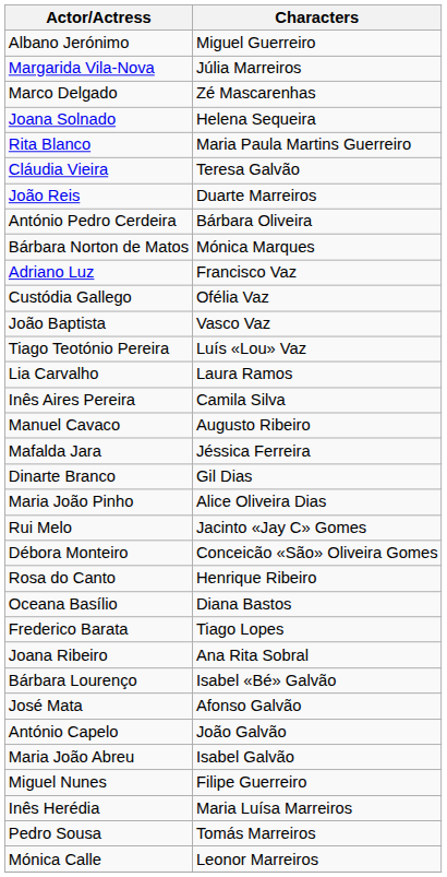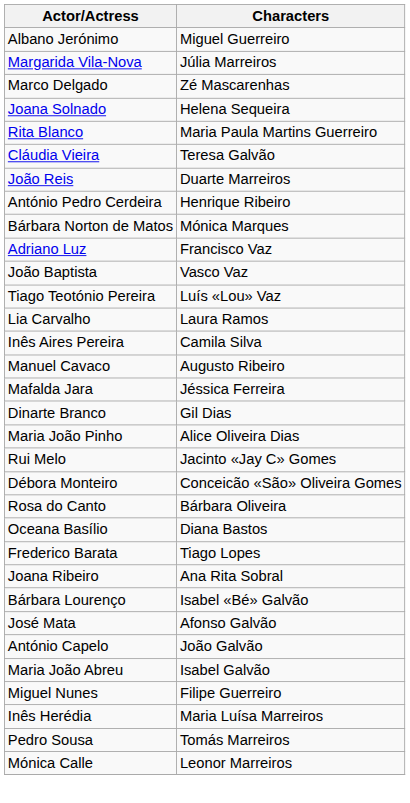 <table class="wikitable sortable">
 <tr>
 <th>Actor/Actress</th>
 <th>Characters</th>
 </tr>
 <tr>
 <td>Albano Jerónimo</td>
 <td>Miguel Guerreiro</td>
 </tr>
 <tr>
 <td><a href='#'>Margarida Vila-Nova</a></td>
 <td>Júlia Marreiros</td>
 </tr>
 <tr>
 <td>Marco Delgado</td>
 <td>Zé Mascarenhas</td>
 </tr>
 <tr>
 <td><a href='#'>Joana Solnado</a></td>
 <td>Helena Sequeira</td>
 </tr>
 <tr>
 <td><a href='#'>Rita Blanco</a></td>
 <td>Maria Paula Martins Guerreiro</td>
 </tr>
 <tr>
 <td><a href='#'>Cláudia Vieira</a></td>
 <td>Teresa Galvão</td>
 </tr>
 <tr>
 <td><a href='#'>João Reis</a></td>
 <td>Duarte Marreiros</td>
 </tr>
 <tr>
 <td>António Pedro Cerdeira</td>
-<td>Bárbara Oliveira</td>
+<td>Henrique Ribeiro</td>
 </tr>
 <tr>
 <td>Bárbara Norton de Matos</td>
 <td>Mónica Marques</td>
 </tr>
 <tr>
 <td><a href='#'>Adriano Luz</a></td>
 <td>Francisco Vaz</td>
-</tr>
-<tr>
-<td>Custódia Gallego</td>
-<td>Ofélia Vaz</td>
 </tr>
 <tr>
 <td>João Baptista</td>
 <td>Vasco Vaz</td>
 </tr>
 <tr>
 <td>Tiago Teotónio Pereira</td>
 <td>Luís «Lou» Vaz</td>
 </tr>
 <tr>
 <td>Lia Carvalho</td>
 <td>Laura Ramos</td>
 </tr>
 <tr>
 <td>Inês Aires Pereira</td>
 <td>Camila Silva</td>
 </tr>
 <tr>
 <td>Manuel Cavaco</td>
 <td>Augusto Ribeiro</td>
 </tr>
 <tr>
 <td>Mafalda Jara</td>
 <td>Jéssica Ferreira</td>
 </tr>
 <tr>
 <td>Dinarte Branco</td>
 <td>Gil Dias</td>
 </tr>
 <tr>
 <td>Maria João Pinho</td>
 <td>Alice Oliveira Dias</td>
 </tr>
 <tr>
 <td>Rui Melo</td>
 <td>Jacinto «Jay C» Gomes</td>
 </tr>
 <tr>
 <td>Débora Monteiro</td>
 <td>Conceicão «São» Oliveira Gomes</td>
 </tr>
 <tr>
 <td>Rosa do Canto</td>
-<td>Henrique Ribeiro</td>
+<td>Bárbara Oliveira</td>
 </tr>
 <tr>
 <td>Oceana Basílio</td>
 <td>Diana Bastos</td>
 </tr>
 <tr>
 <td>Frederico Barata</td>
 <td>Tiago Lopes</td>
 </tr>
 <tr>
 <td>Joana Ribeiro</td>
 <td>Ana Rita Sobral</td>
 </tr>
 <tr>
 <td>Bárbara Lourenço</td>
 <td>Isabel «Bé» Galvão</td>
 </tr>
 <tr>
 <td>José Mata</td>
 <td>Afonso Galvão</td>
 </tr>
 <tr>
 <td>António Capelo</td>
 <td>João Galvão</td>
 </tr>
 <tr>
 <td>Maria João Abreu</td>
 <td>Isabel Galvão</td>
 </tr>
 <tr>
 <td>Miguel Nunes</td>
 <td>Filipe Guerreiro</td>
 </tr>
 <tr>
 <td>Inês Herédia</td>
 <td>Maria Luísa Marreiros</td>
 </tr>
 <tr>
 <td>Pedro Sousa</td>
 <td>Tomás Marreiros</td>
 </tr>
 <tr>
 <td>Mónica Calle</td>
 <td>Leonor Marreiros</td>
 </tr>
 <tr>
 </tr>
 </table>
